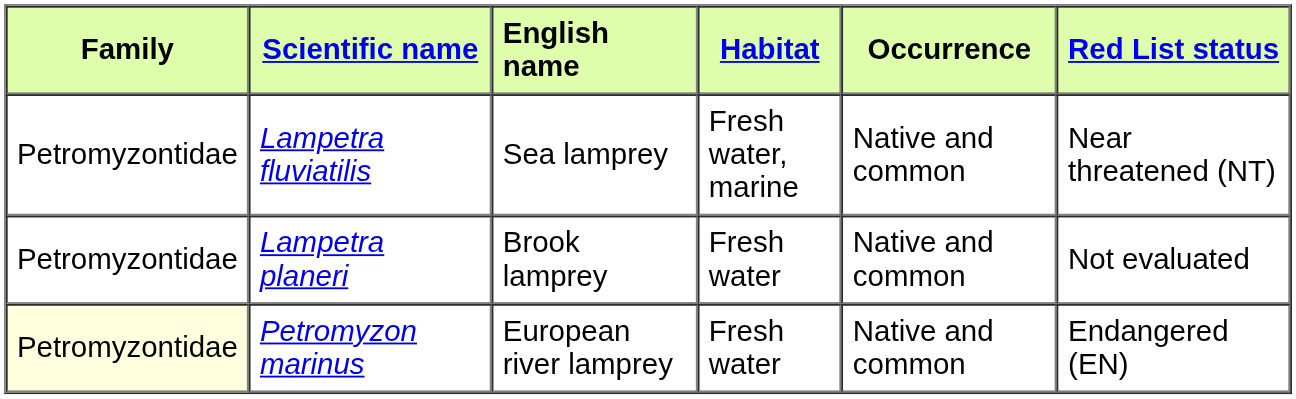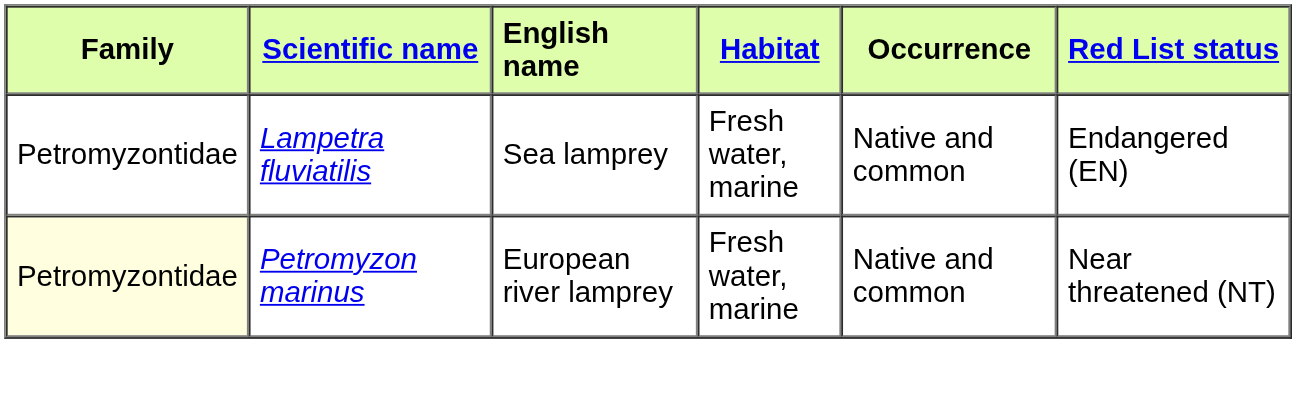 <table style="width:700px" border=1 cellspacing=0 cellpadding=5>
 <tr bgcolor="#defeac">
 <th width=119>Family</th>
 <th width=120><a href='#'>Scientific name</a></th>
 <td width=100><strong>English name</strong></td>
 <th><a href='#'>Habitat</a></th>
 <th width=105>Occurrence</th>
 <th width=106 nowrap="nowrap"><a href='#'>Red List status</a></th>
 </tr>
 <tr>
 <td>Petromyzontidae</td>
 <td><em><a href='#'>Lampetra fluviatilis</a></em></td>
 <td>Sea lamprey</td>
 <td>Fresh water, marine</td>
 <td>Native and common</td>
-<td>Near threatened (NT)</td>
-</tr>
-<tr>
-<td>Petromyzontidae</td>
-<td><em><a href='#'>Lampetra planeri</a></em></td>
-<td>Brook lamprey</td>
-<td>Fresh water</td>
-<td>Native and common</td>
-<td>Not evaluated</td>
+<td>Endangered (EN)</td>
 </tr>
 <tr>
 <td style="background: lightyellow;">Petromyzontidae</td>
 <td><em><a href='#'>Petromyzon marinus</a></em></td>
 <td>European river lamprey</td>
-<td>Fresh water</td>
+<td>Fresh water, marine</td>
 <td>Native and common</td>
-<td>Endangered (EN)</td>
+<td>Near threatened (NT)</td>
 </tr>
 </table>
